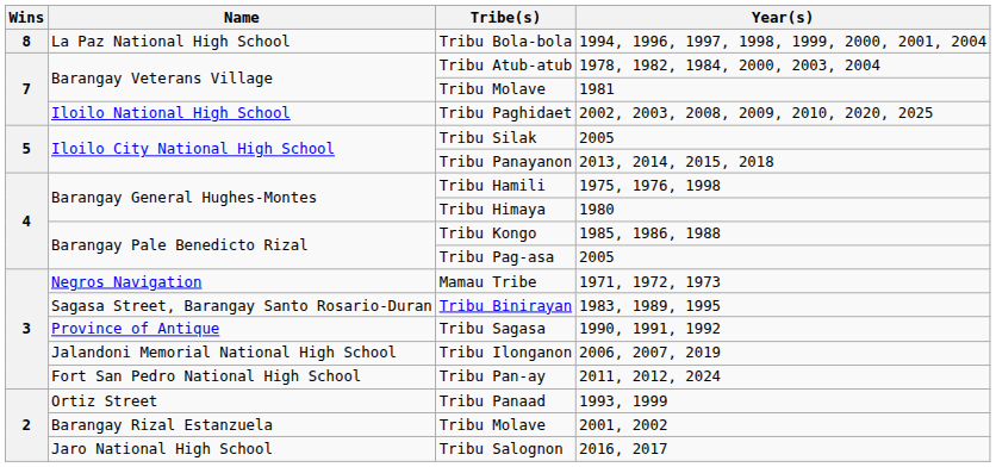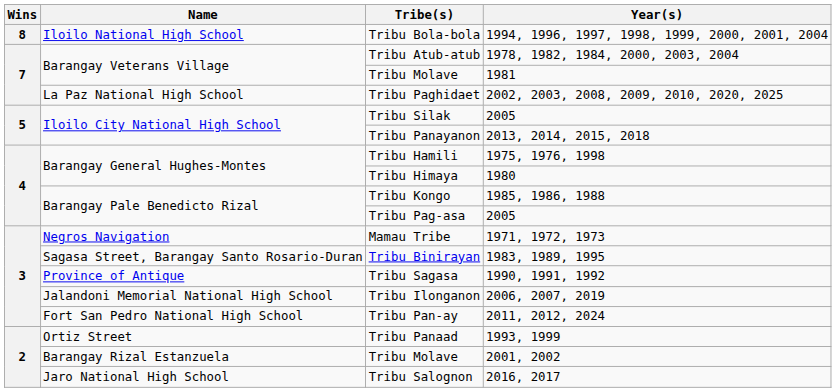 <table class="wikitable plainrowheaders">
 <tr>
 <th scope="col">Wins</th>
 <th>Name</th>
 <th scope="col">Tribe(s)</th>
 <th scope="col">Year(s)</th>
 </tr>
 <tr>
 <th scope="row">8</th>
-<td>La Paz National High School</td>
+<td><a href='#'>Iloilo National High School</a></td>
 <td>Tribu Bola-bola</td>
 <td>1994, 1996, 1997, 1998, 1999, 2000, 2001, 2004</td>
 </tr>
 <tr>
 <th rowspan="3" scope="row">7</th>
 <td rowspan="2">Barangay Veterans Village</td>
 <td>Tribu Atub-atub</td>
 <td>1978, 1982, 1984, 2000, 2003, 2004</td>
 </tr>
 <tr>
 <td>Tribu Molave</td>
 <td>1981</td>
 </tr>
 <tr>
-<td><a href='#'>Iloilo National High School</a></td>
+<td>La Paz National High School</td>
 <td>Tribu Paghidaet</td>
 <td>2002, 2003, 2008, 2009, 2010, 2020, 2025</td>
 </tr>
 <tr>
 <th rowspan="2" scope="row">5</th>
 <td rowspan="2"><a href='#'>Iloilo City National High School</a></td>
 <td>Tribu Silak</td>
 <td>2005</td>
 </tr>
 <tr>
 <td>Tribu Panayanon</td>
 <td>2013, 2014, 2015, 2018</td>
 </tr>
 <tr>
 <th rowspan="4" scope="row">4</th>
 <td rowspan="2">Barangay General Hughes-Montes</td>
 <td>Tribu Hamili</td>
 <td>1975, 1976, 1998</td>
 </tr>
 <tr>
 <td>Tribu Himaya</td>
 <td>1980</td>
 </tr>
 <tr>
 <td rowspan="2">Barangay Pale Benedicto Rizal</td>
 <td>Tribu Kongo</td>
 <td>1985, 1986, 1988</td>
 </tr>
 <tr>
 <td>Tribu Pag-asa</td>
 <td>2005</td>
 </tr>
 <tr>
 <th rowspan="5" scope="row">3</th>
 <td><a href='#'>Negros Navigation</a></td>
 <td>Mamau Tribe</td>
 <td>1971, 1972, 1973</td>
 </tr>
 <tr>
 <td>Sagasa Street, Barangay Santo Rosario-Duran</td>
 <td><a href='#'>Tribu Binirayan</a></td>
 <td>1983, 1989, 1995</td>
 </tr>
 <tr>
 <td><a href='#'>Province of Antique</a></td>
 <td>Tribu Sagasa</td>
 <td>1990, 1991, 1992</td>
 </tr>
 <tr>
 <td>Jalandoni Memorial National High School</td>
 <td>Tribu Ilonganon</td>
 <td>2006, 2007, 2019</td>
 </tr>
 <tr>
 <td>Fort San Pedro National High School</td>
 <td>Tribu Pan-ay</td>
 <td>2011, 2012, 2024</td>
 </tr>
 <tr>
 <th rowspan="3" scope="rowgroup">2</th>
 <td>Ortiz Street</td>
 <td>Tribu Panaad</td>
 <td>1993, 1999</td>
 </tr>
 <tr>
 <td>Barangay Rizal Estanzuela</td>
 <td>Tribu Molave</td>
 <td>2001, 2002</td>
 </tr>
 <tr>
 <td>Jaro National High School</td>
 <td>Tribu Salognon</td>
 <td>2016, 2017</td>
 </tr>
 </table>
